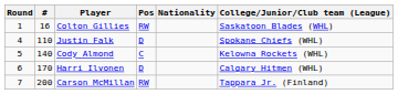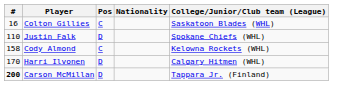 <table class="wikitable">
 <tr>
-<th>Round</th>
 <th>#</th>
 <th>Player</th>
 <th>Pos</th>
 <th>Nationality</th>
 <th>College/Junior/Club team (League)</th>
 </tr>
 <tr>
-<td style="text-align:center">1</td>
 <td style="text-align:center">16</td>
 <td><a href='#'>Colton Gillies</a></td>
-<td><a href='#'>RW</a></td>
+<td><a href='#'>C</a></td>
 <td></td>
 <td><a href='#'>Saskatoon Blades</a> (<a href='#'>WHL</a>)</td>
 </tr>
 <tr>
-<td style="text-align:center">4</td>
 <td style="text-align:center">110</td>
 <td><a href='#'>Justin Falk</a></td>
 <td><a href='#'>D</a></td>
 <td></td>
 <td><a href='#'>Spokane Chiefs</a> (WHL)</td>
 </tr>
 <tr>
-<td style="text-align:center">5</td>
-<td style="text-align:center">140</td>
+<td style="text-align:center">158</td>
 <td><a href='#'>Cody Almond</a></td>
 <td><a href='#'>C</a></td>
 <td></td>
 <td><a href='#'>Kelowna Rockets</a> (WHL)</td>
 </tr>
 <tr>
-<td style="text-align:center">6</td>
 <td style="text-align:center">170</td>
 <td><a href='#'>Harri Ilvonen</a></td>
 <td><a href='#'>D</a></td>
 <td></td>
 <td><a href='#'>Calgary Hitmen</a> (WHL)</td>
 </tr>
 <tr>
-<td style="text-align:center">7</td>
-<td style="text-align:center">200</td>
+<td style="text-align:center"><strong>200</strong></td>
 <td><a href='#'>Carson McMillan</a></td>
-<td><a href='#'>RW</a></td>
+<td><a href='#'>D</a></td>
 <td></td>
 <td><a href='#'>Tappara Jr.</a> (Finland)</td>
 </tr>
 </table>
